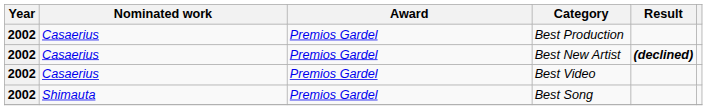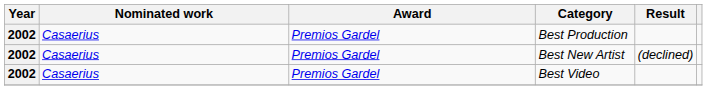 <table class="wikitable plainrowheaders" style="width:100%;">
 <tr>
 <th scope="col" style="width:5%;">Year</th>
 <th scope="col" style="width:40%;">Nominated work</th>
 <th scope="col" style="width:40%;">Award</th>
 <th scope="col" style="width:40%;">Category</th>
 <th scope="col" style="width:10%;">Result</th>
 <th scope="col" style="width:5%;"></th>
 </tr>
 <tr>
 <th scope="row" style="text-align:center;">2002</th>
 <td style="text-align:left;"><em><a href='#'>Casaerius</a></em></td>
 <td><em><a href='#'>Premios Gardel</a></em></td>
 <td><em>Best Production</em></td>
 <td></td>
 <td style="text-align:center;"></td>
 </tr>
 <tr>
 <th scope="row" style="text-align:center;">2002</th>
 <td style="text-align:left;"><em><a href='#'>Casaerius</a></em></td>
 <td><em><a href='#'>Premios Gardel</a></em></td>
 <td><em>Best New Artist</em></td>
-<td><strong> <em>(declined)</em></strong></td>
+<td> <em>(declined)</em></td>
 <td style="text-align:center;"></td>
 </tr>
 <tr>
 <th scope="row" style="text-align:center;">2002</th>
 <td style="text-align:left;"><em><a href='#'>Casaerius</a></em></td>
 <td><em><a href='#'>Premios Gardel</a></em></td>
 <td><em>Best Video</em></td>
 <td></td>
 <td style="text-align:center;"></td>
 </tr>
 <tr>
-<th scope="row" style="text-align:center;">2002</th>
-<td style="text-align:left;"><em><a href='#'>Shimauta</a></em></td>
-<td><em><a href='#'>Premios Gardel</a></em></td>
-<td><em>Best Song</em></td>
-<td></td>
-<td style="text-align:center;"></td>
-</tr>
-<tr>
 </tr>
 </table>
